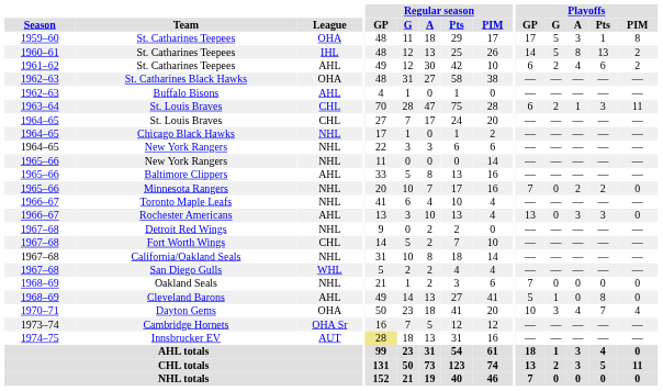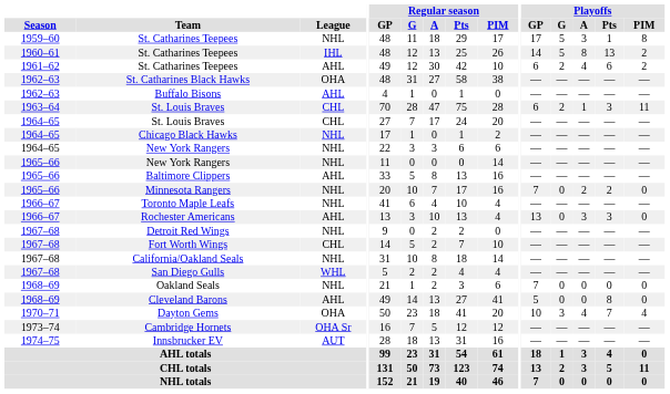 <table border="0" cellpadding="1" cellspacing="0" style="text-align:center; width:60em">
 <tr bgcolor="#e0e0e0">
 <th colspan="3" bgcolor="#ffffff"></th>
 <th rowspan="102" bgcolor="#ffffff"></th>
 <th colspan="5"><a href='#'>Regular season</a></th>
 <th rowspan="102" bgcolor="#ffffff"></th>
 <th colspan="5"><a href='#'>Playoffs</a></th>
 </tr>
 <tr bgcolor="#e0e0e0">
 <th><a href='#'>Season</a></th>
 <th>Team</th>
 <th>League</th>
 <th>GP</th>
 <th><a href='#'>G</a></th>
 <th><a href='#'>A</a></th>
 <th><a href='#'>Pts</a></th>
 <th><a href='#'>PIM</a></th>
 <th>GP</th>
 <th>G</th>
 <th>A</th>
 <th>Pts</th>
 <th>PIM</th>
 </tr>
 <tr>
 <td><a href='#'>1959–60</a></td>
 <td><a href='#'>St. Catharines Teepees</a></td>
-<td><a href='#'>OHA</a></td>
+<td>NHL</td>
 <td>48</td>
 <td>11</td>
 <td>18</td>
 <td>29</td>
 <td>17</td>
 <td>17</td>
 <td>5</td>
 <td>3</td>
 <td>1</td>
 <td>8</td>
 </tr>
 <tr bgcolor="#f0f0f0">
 <td><a href='#'>1960–61</a></td>
 <td>St. Catharines Teepees</td>
 <td><a href='#'>IHL</a></td>
 <td>48</td>
 <td>12</td>
 <td>13</td>
 <td>25</td>
 <td>26</td>
 <td>14</td>
 <td>5</td>
 <td>8</td>
 <td>13</td>
 <td>2</td>
 </tr>
 <tr>
 <td><a href='#'>1961–62</a></td>
 <td>St. Catharines Teepees</td>
 <td>AHL</td>
 <td>49</td>
 <td>12</td>
 <td>30</td>
 <td>42</td>
 <td>10</td>
 <td>6</td>
 <td>2</td>
 <td>4</td>
 <td>6</td>
 <td>2</td>
 </tr>
 <tr bgcolor="#f0f0f0">
 <td><a href='#'>1962–63</a></td>
 <td><a href='#'>St. Catharines Black Hawks</a></td>
 <td>OHA</td>
 <td>48</td>
 <td>31</td>
 <td>27</td>
 <td>58</td>
 <td>38</td>
 <td>—</td>
 <td>—</td>
 <td>—</td>
 <td>—</td>
 <td>—</td>
 </tr>
 <tr>
 <td><a href='#'>1962–63</a></td>
 <td><a href='#'>Buffalo Bisons</a></td>
 <td><a href='#'>AHL</a></td>
 <td>4</td>
 <td>1</td>
 <td>0</td>
 <td>1</td>
 <td>0</td>
 <td>—</td>
 <td>—</td>
 <td>—</td>
 <td>—</td>
 <td>—</td>
 </tr>
 <tr bgcolor="#f0f0f0">
 <td><a href='#'>1963–64</a></td>
 <td><a href='#'>St. Louis Braves</a></td>
 <td><a href='#'>CHL</a></td>
 <td>70</td>
 <td>28</td>
 <td>47</td>
 <td>75</td>
 <td>28</td>
 <td>6</td>
 <td>2</td>
 <td>1</td>
 <td>3</td>
 <td>11</td>
 </tr>
 <tr>
 <td><a href='#'>1964–65</a></td>
 <td>St. Louis Braves</td>
 <td>CHL</td>
 <td>27</td>
 <td>7</td>
 <td>17</td>
 <td>24</td>
 <td>20</td>
 <td>—</td>
 <td>—</td>
 <td>—</td>
 <td>—</td>
 <td>—</td>
 </tr>
 <tr bgcolor="#f0f0f0">
 <td><a href='#'>1964–65</a></td>
 <td><a href='#'>Chicago Black Hawks</a></td>
 <td><a href='#'>NHL</a></td>
 <td>17</td>
 <td>1</td>
 <td>0</td>
 <td>1</td>
 <td>2</td>
 <td>—</td>
 <td>—</td>
 <td>—</td>
 <td>—</td>
 <td>—</td>
 </tr>
 <tr>
 <td>1964–65</td>
 <td><a href='#'>New York Rangers</a></td>
 <td>NHL</td>
 <td>22</td>
 <td>3</td>
 <td>3</td>
 <td>6</td>
 <td>6</td>
 <td>—</td>
 <td>—</td>
 <td>—</td>
 <td>—</td>
 <td>—</td>
 </tr>
 <tr bgcolor="#f0f0f0">
 <td><a href='#'>1965–66</a></td>
 <td>New York Rangers</td>
 <td>NHL</td>
 <td>11</td>
 <td>0</td>
 <td>0</td>
 <td>0</td>
 <td>14</td>
 <td>—</td>
 <td>—</td>
 <td>—</td>
 <td>—</td>
 <td>—</td>
 </tr>
 <tr>
 <td><a href='#'>1965–66</a></td>
 <td><a href='#'>Baltimore Clippers</a></td>
 <td>AHL</td>
 <td>33</td>
 <td>5</td>
 <td>8</td>
 <td>13</td>
 <td>16</td>
 <td>—</td>
 <td>—</td>
 <td>—</td>
 <td>—</td>
 <td>—</td>
 </tr>
 <tr bgcolor="#f0f0f0">
 <td><a href='#'>1965–66</a></td>
 <td><a href='#'>Minnesota Rangers</a></td>
 <td>NHL</td>
 <td>20</td>
 <td>10</td>
 <td>7</td>
 <td>17</td>
 <td>16</td>
 <td>7</td>
 <td>0</td>
 <td>2</td>
 <td>2</td>
 <td>0</td>
 </tr>
 <tr>
 <td><a href='#'>1966–67</a></td>
 <td><a href='#'>Toronto Maple Leafs</a></td>
 <td>NHL</td>
 <td>41</td>
 <td>6</td>
 <td>4</td>
 <td>10</td>
 <td>4</td>
 <td>—</td>
 <td>—</td>
 <td>—</td>
 <td>—</td>
 <td>—</td>
 </tr>
 <tr bgcolor="#f0f0f0">
 <td><a href='#'>1966–67</a></td>
 <td><a href='#'>Rochester Americans</a></td>
 <td>AHL</td>
 <td>13</td>
 <td>3</td>
 <td>10</td>
 <td>13</td>
 <td>4</td>
 <td>13</td>
 <td>0</td>
 <td>3</td>
 <td>3</td>
 <td>0</td>
 </tr>
 <tr>
 <td><a href='#'>1967–68</a></td>
 <td><a href='#'>Detroit Red Wings</a></td>
 <td>NHL</td>
 <td>9</td>
 <td>0</td>
 <td>2</td>
 <td>2</td>
 <td>0</td>
 <td>—</td>
 <td>—</td>
 <td>—</td>
 <td>—</td>
 <td>—</td>
 </tr>
 <tr bgcolor="#f0f0f0">
 <td><a href='#'>1967–68</a></td>
 <td><a href='#'>Fort Worth Wings</a></td>
 <td>CHL</td>
 <td>14</td>
 <td>5</td>
 <td>2</td>
 <td>7</td>
 <td>10</td>
 <td>—</td>
 <td>—</td>
 <td>—</td>
 <td>—</td>
 <td>—</td>
 </tr>
 <tr>
 <td>1967–68</td>
 <td><a href='#'>California/Oakland Seals</a></td>
 <td>NHL</td>
 <td>31</td>
 <td>10</td>
 <td>8</td>
 <td>18</td>
 <td>14</td>
 <td>—</td>
 <td>—</td>
 <td>—</td>
 <td>—</td>
 <td>—</td>
 </tr>
 <tr bgcolor="#f0f0f0">
 <td><a href='#'>1967–68</a></td>
 <td><a href='#'>San Diego Gulls</a></td>
 <td><a href='#'>WHL</a></td>
 <td>5</td>
 <td>2</td>
 <td>2</td>
 <td>4</td>
 <td>4</td>
 <td>—</td>
 <td>—</td>
 <td>—</td>
 <td>—</td>
 <td>—</td>
 </tr>
 <tr>
 <td><a href='#'>1968–69</a></td>
 <td>Oakland Seals</td>
 <td>NHL</td>
 <td>21</td>
 <td>1</td>
 <td>2</td>
 <td>3</td>
 <td>6</td>
 <td>7</td>
 <td>0</td>
 <td>0</td>
 <td>0</td>
 <td>0</td>
 </tr>
 <tr bgcolor="#f0f0f0">
 <td><a href='#'>1968–69</a></td>
 <td><a href='#'>Cleveland Barons</a></td>
 <td>AHL</td>
 <td>49</td>
 <td>14</td>
 <td>13</td>
 <td>27</td>
 <td>41</td>
 <td>5</td>
-<td>1</td>
+<td>0</td>
 <td>0</td>
 <td>8</td>
 <td>0</td>
 </tr>
 <tr>
 <td><a href='#'>1970–71</a></td>
 <td><a href='#'>Dayton Gems</a></td>
 <td>OHA</td>
 <td>50</td>
 <td>23</td>
 <td>18</td>
 <td>41</td>
 <td>20</td>
 <td>10</td>
 <td>3</td>
 <td>4</td>
 <td>7</td>
 <td>4</td>
 </tr>
 <tr bgcolor="#f0f0f0">
 <td>1973–74</td>
 <td><a href='#'>Cambridge Hornets</a></td>
 <td><a href='#'>OHA Sr</a></td>
 <td>16</td>
 <td>7</td>
 <td>5</td>
 <td>12</td>
 <td>12</td>
 <td>—</td>
 <td>—</td>
 <td>—</td>
 <td>—</td>
 <td>—</td>
 </tr>
 <tr>
 <td><a href='#'>1974–75</a></td>
 <td><a href='#'>Innsbrucker EV</a></td>
 <td><a href='#'>AUT</a></td>
-<td style="background: khaki;">28</td>
+<td>28</td>
 <td>18</td>
 <td>13</td>
 <td>31</td>
 <td>16</td>
 <td>—</td>
 <td>—</td>
 <td>—</td>
 <td>—</td>
 <td>—</td>
 </tr>
 <tr bgcolor="#e0e0e0">
 <th colspan="3">AHL totals</th>
 <th>99</th>
 <th>23</th>
 <th>31</th>
 <th>54</th>
 <th>61</th>
 <th>18</th>
 <th>1</th>
 <th>3</th>
 <th>4</th>
 <th>0</th>
 </tr>
 <tr bgcolor="#e0e0e0">
 <th colspan="3">CHL totals</th>
 <th>131</th>
 <th>50</th>
 <th>73</th>
 <th>123</th>
 <th>74</th>
 <th>13</th>
 <th>2</th>
 <th>3</th>
 <th>5</th>
 <th>11</th>
 </tr>
 <tr bgcolor="#e0e0e0">
 <th colspan="3">NHL totals</th>
 <th>152</th>
 <th>21</th>
 <th>19</th>
 <th>40</th>
 <th>46</th>
 <th>7</th>
 <th>0</th>
 <th>0</th>
 <th>0</th>
 <th>0</th>
 </tr>
 </table>
